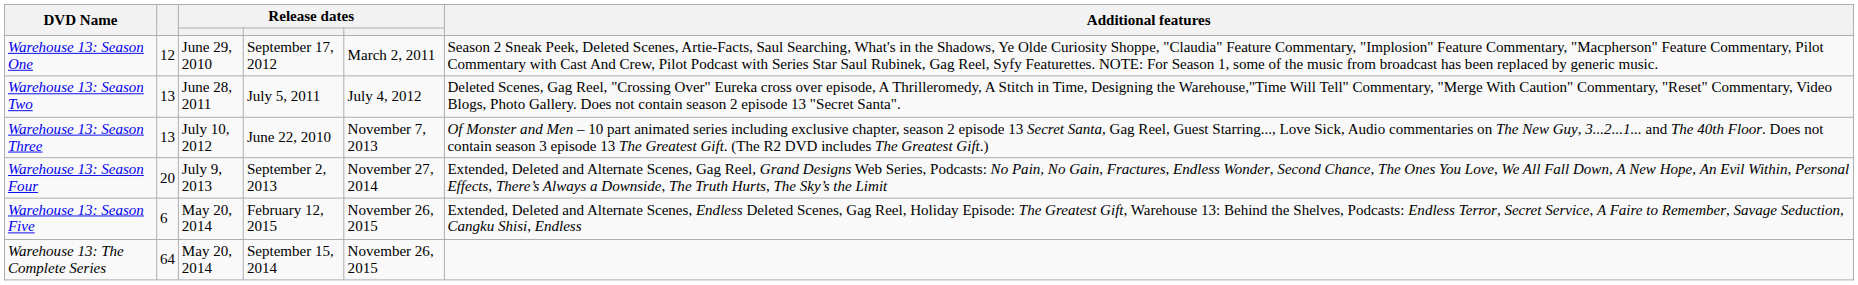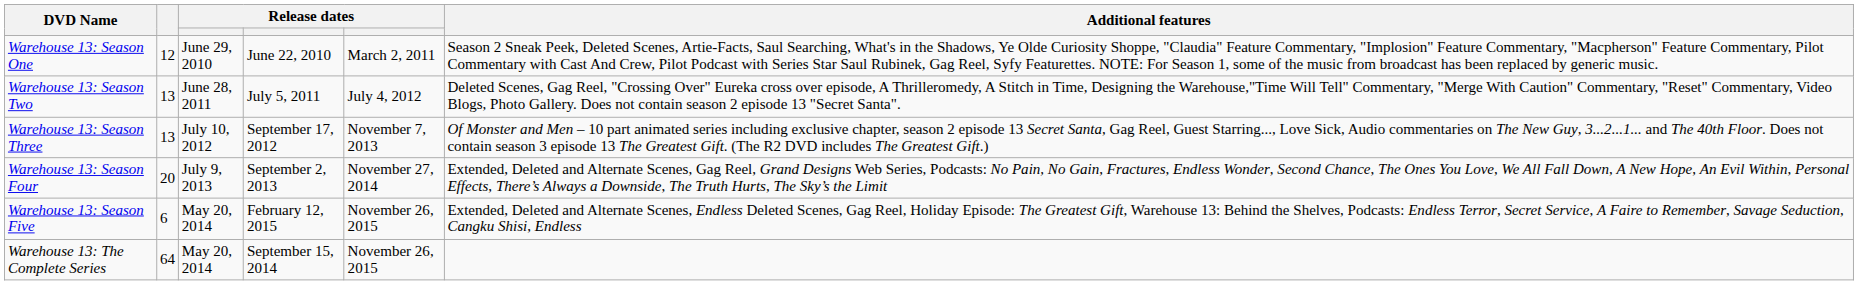 <table class="wikitable">
 <tr>
 <th rowspan="2">DVD Name</th>
 <th rowspan="2"></th>
 <th colspan="3">Release dates</th>
 <th rowspan="2">Additional features</th>
 </tr>
 <tr>
 <th></th>
 <th></th>
 <th></th>
 </tr>
 <tr>
 <td><em><a href='#'>Warehouse 13: Season One</a></em></td>
 <td>12</td>
 <td>June 29, 2010</td>
-<td>September 17, 2012</td>
+<td>June 22, 2010</td>
 <td>March 2, 2011</td>
 <td>Season 2 Sneak Peek, Deleted Scenes, Artie-Facts, Saul Searching, What's in the Shadows, Ye Olde Curiosity Shoppe, "Claudia" Feature Commentary, "Implosion" Feature Commentary, "Macpherson" Feature Commentary, Pilot Commentary with Cast And Crew, Pilot Podcast with Series Star Saul Rubinek, Gag Reel, Syfy Featurettes. NOTE: For Season 1, some of the music from broadcast has been replaced by generic music.</td>
 </tr>
 <tr>
 <td><em><a href='#'>Warehouse 13: Season Two</a></em></td>
 <td>13</td>
 <td>June 28, 2011</td>
 <td>July 5, 2011</td>
 <td>July 4, 2012</td>
 <td>Deleted Scenes, Gag Reel, "Crossing Over" Eureka cross over episode, A Thrilleromedy, A Stitch in Time, Designing the Warehouse,"Time Will Tell" Commentary, "Merge With Caution" Commentary, "Reset" Commentary, Video Blogs, Photo Gallery. Does not contain season 2 episode 13 "Secret Santa".</td>
 </tr>
 <tr>
 <td><em><a href='#'>Warehouse 13: Season Three</a></em></td>
 <td>13</td>
 <td>July 10, 2012</td>
-<td>June 22, 2010</td>
+<td>September 17, 2012</td>
 <td>November 7, 2013</td>
 <td><em>Of Monster and Men</em> – 10 part animated series including exclusive chapter, season 2 episode 13 <em>Secret Santa</em>, Gag Reel, Guest Starring..., Love Sick, Audio commentaries on <em>The New Guy</em>, <em>3...2...1...</em> and <em>The 40th Floor</em>. Does not contain season 3 episode 13 <em>The Greatest Gift</em>. (The R2 DVD includes <em>The Greatest Gift</em>.)</td>
 </tr>
 <tr>
 <td><em><a href='#'>Warehouse 13: Season Four</a></em></td>
 <td>20</td>
 <td>July 9, 2013</td>
 <td>September 2, 2013</td>
 <td>November 27, 2014</td>
 <td>Extended, Deleted and Alternate Scenes, Gag Reel, <em>Grand Designs</em> Web Series, Podcasts: <em>No Pain, No Gain</em>, <em>Fractures</em>, <em>Endless Wonder</em>, <em>Second Chance</em>, <em>The Ones You Love</em>, <em>We All Fall Down</em>, <em>A New Hope</em>, <em>An Evil Within</em>, <em>Personal Effects</em>, <em>There’s Always a Downside</em>, <em>The Truth Hurts</em>, <em>The Sky’s the Limit</em></td>
 </tr>
 <tr>
 <td><em><a href='#'>Warehouse 13: Season Five</a></em></td>
 <td>6</td>
 <td>May 20, 2014</td>
 <td>February 12, 2015</td>
 <td>November 26, 2015</td>
 <td>Extended, Deleted and Alternate Scenes, <em>Endless</em> Deleted Scenes, Gag Reel, Holiday Episode: <em>The Greatest Gift</em>, Warehouse 13: Behind the Shelves, Podcasts: <em>Endless Terror</em>, <em>Secret Service</em>, <em>A Faire to Remember</em>, <em>Savage Seduction</em>, <em>Cangku Shisi</em>, <em>Endless</em></td>
 </tr>
 <tr>
 <td><em>Warehouse 13: The Complete Series</em></td>
 <td>64</td>
 <td>May 20, 2014</td>
 <td>September 15, 2014</td>
 <td>November 26, 2015</td>
 <td></td>
 </tr>
 </table>
